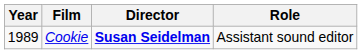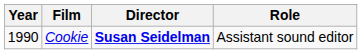 <table class="wikitable">
 <tr>
 <th>Year</th>
 <th>Film</th>
 <th>Director</th>
 <th>Role</th>
 </tr>
 <tr>
-<td>1989</td>
+<td>1990</td>
 <td><em><a href='#'>Cookie</a></em></td>
 <td><strong><a href='#'>Susan Seidelman</a></strong></td>
 <td>Assistant sound editor</td>
 </tr>
 </table>
